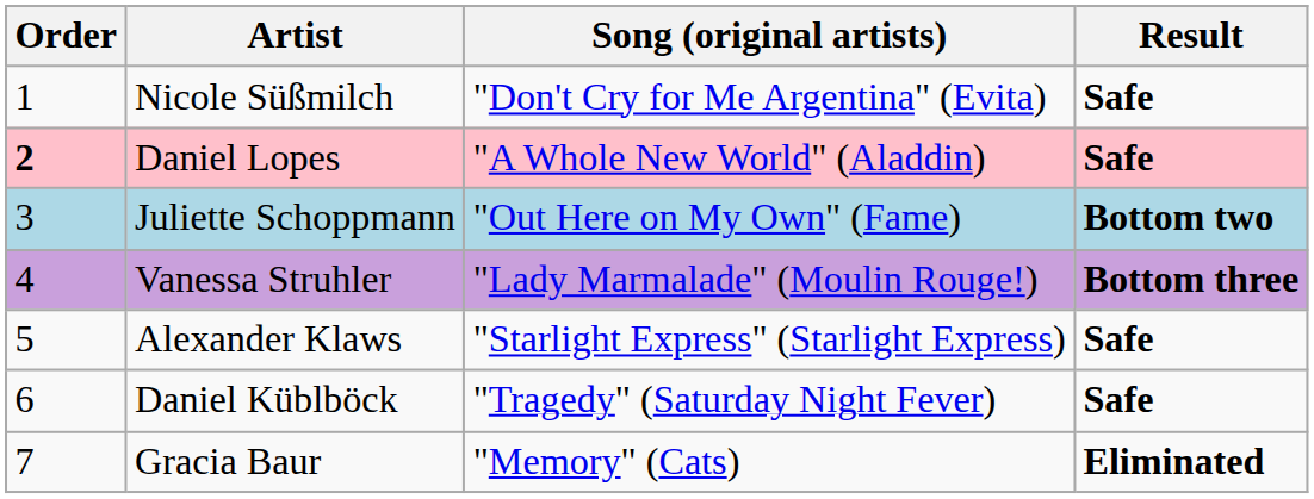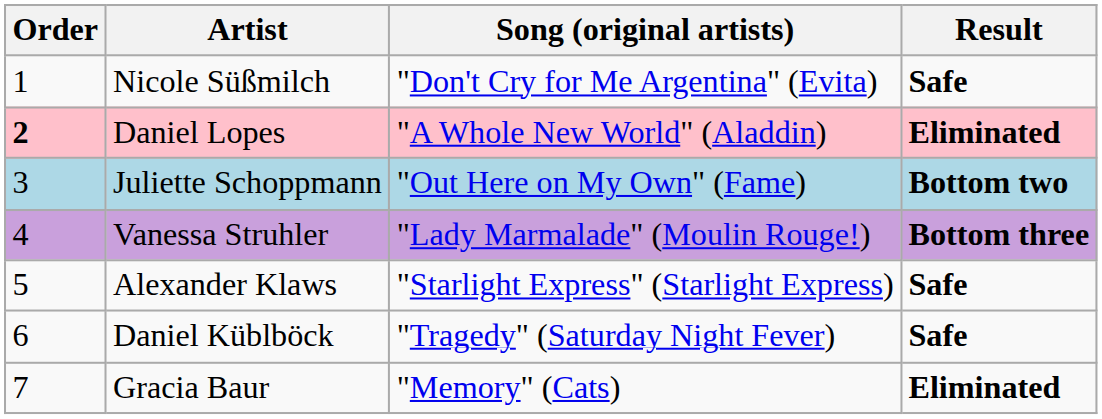 <table class=wikitable>
 <tr>
 <th>Order</th>
 <th>Artist</th>
 <th>Song (original artists)</th>
 <th>Result</th>
 </tr>
 <tr>
 <td>1</td>
 <td>Nicole Süßmilch</td>
 <td>"<a href='#'>Don't Cry for Me Argentina</a>" (<a href='#'>Evita</a>)</td>
 <td><strong>Safe</strong></td>
 </tr>
 <tr style="background:pink;">
 <td><strong>2</strong></td>
 <td>Daniel Lopes</td>
 <td>"<a href='#'>A Whole New World</a>" (<a href='#'>Aladdin</a>)</td>
-<td><strong>Safe</strong></td>
+<td><strong>Eliminated</strong></td>
 </tr>
 <tr style="background:lightblue;">
 <td>3</td>
 <td>Juliette Schoppmann</td>
 <td>"<a href='#'>Out Here on My Own</a>" (<a href='#'>Fame</a>)</td>
 <td><strong>Bottom two</strong></td>
 </tr>
 <tr style ="background:#C9A0DC">
 <td>4</td>
 <td>Vanessa Struhler</td>
 <td>"<a href='#'>Lady Marmalade</a>" (<a href='#'>Moulin Rouge!</a>)</td>
 <td><strong>Bottom three</strong></td>
 </tr>
 <tr>
 <td>5</td>
 <td>Alexander Klaws</td>
 <td>"<a href='#'>Starlight Express</a>" (<a href='#'>Starlight Express</a>)</td>
 <td><strong>Safe</strong></td>
 </tr>
 <tr>
 <td>6</td>
 <td>Daniel Küblböck</td>
 <td>"<a href='#'>Tragedy</a>" (<a href='#'>Saturday Night Fever</a>)</td>
 <td><strong>Safe</strong></td>
 </tr>
 <tr>
 <td>7</td>
 <td>Gracia Baur</td>
 <td>"<a href='#'>Memory</a>" (<a href='#'>Cats</a>)</td>
 <td><strong>Eliminated</strong></td>
 </tr>
 </table>
